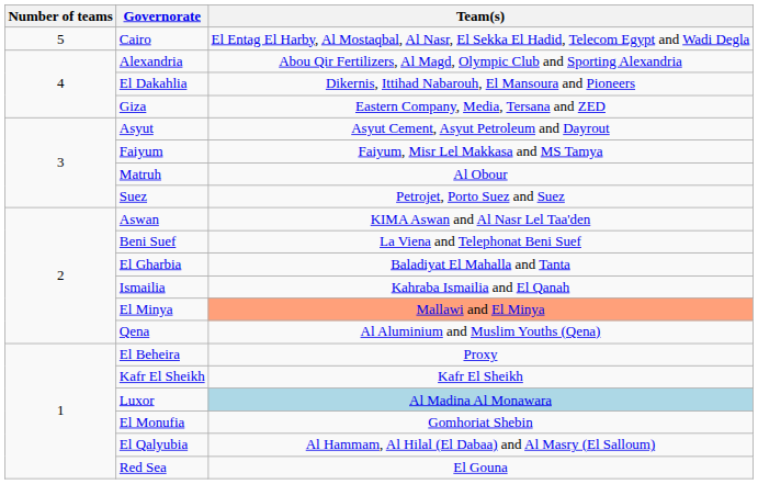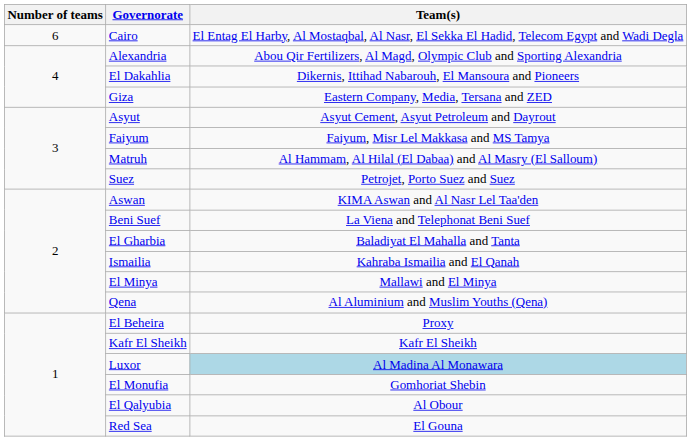 <table class="wikitable" style="text-align:center">
 <tr>
 <th>Number of teams</th>
 <th><a href='#'>Governorate</a></th>
 <th>Team(s)</th>
 </tr>
 <tr>
-<td>5</td>
+<td>6</td>
 <td align=left> <a href='#'>Cairo</a></td>
 <td><a href='#'>El Entag El Harby</a>, <a href='#'>Al Mostaqbal</a>, <a href='#'>Al Nasr</a>, <a href='#'>El Sekka El Hadid</a>, <a href='#'>Telecom Egypt</a> and <a href='#'>Wadi Degla</a></td>
 </tr>
 <tr>
 <td rowspan=3>4</td>
 <td align=left> <a href='#'>Alexandria</a></td>
 <td><a href='#'>Abou Qir Fertilizers</a>, <a href='#'>Al Magd</a>, <a href='#'>Olympic Club</a> and <a href='#'>Sporting Alexandria</a></td>
 </tr>
 <tr>
 <td align=left> <a href='#'>El Dakahlia</a></td>
 <td><a href='#'>Dikernis</a>, <a href='#'>Ittihad Nabarouh</a>, <a href='#'>El Mansoura</a> and <a href='#'>Pioneers</a></td>
 </tr>
 <tr>
 <td align=left> <a href='#'>Giza</a></td>
 <td><a href='#'>Eastern Company</a>, <a href='#'>Media</a>, <a href='#'>Tersana</a> and <a href='#'>ZED</a></td>
 </tr>
 <tr>
 <td rowspan=4>3</td>
 <td align=left> <a href='#'>Asyut</a></td>
 <td><a href='#'>Asyut Cement</a>, <a href='#'>Asyut Petroleum</a> and <a href='#'>Dayrout</a></td>
 </tr>
 <tr>
 <td align=left> <a href='#'>Faiyum</a></td>
 <td><a href='#'>Faiyum</a>, <a href='#'>Misr Lel Makkasa</a> and <a href='#'>MS Tamya</a></td>
 </tr>
 <tr>
 <td align=left> <a href='#'>Matruh</a></td>
-<td><a href='#'>Al Obour</a></td>
+<td><a href='#'>Al Hammam</a>, <a href='#'>Al Hilal (El Dabaa)</a> and <a href='#'>Al Masry (El Salloum)</a></td>
 </tr>
 <tr>
 <td align=left> <a href='#'>Suez</a></td>
 <td><a href='#'>Petrojet</a>, <a href='#'>Porto Suez</a> and <a href='#'>Suez</a></td>
 </tr>
 <tr>
 <td rowspan=6>2</td>
 <td align=left> <a href='#'>Aswan</a></td>
 <td><a href='#'>KIMA Aswan</a> and <a href='#'>Al Nasr Lel Taa'den</a></td>
 </tr>
 <tr>
 <td align=left> <a href='#'>Beni Suef</a></td>
 <td><a href='#'>La Viena</a> and <a href='#'>Telephonat Beni Suef</a></td>
 </tr>
 <tr>
 <td align=left> <a href='#'>El Gharbia</a></td>
 <td><a href='#'>Baladiyat El Mahalla</a> and <a href='#'>Tanta</a></td>
 </tr>
 <tr>
 <td align=left> <a href='#'>Ismailia</a></td>
 <td><a href='#'>Kahraba Ismailia</a> and <a href='#'>El Qanah</a></td>
 </tr>
 <tr>
 <td align=left> <a href='#'>El Minya</a></td>
-<td style="background: lightsalmon;"><a href='#'>Mallawi</a> and <a href='#'>El Minya</a></td>
+<td><a href='#'>Mallawi</a> and <a href='#'>El Minya</a></td>
 </tr>
 <tr>
 <td align=left> <a href='#'>Qena</a></td>
 <td><a href='#'>Al Aluminium</a> and <a href='#'>Muslim Youths (Qena)</a></td>
 </tr>
 <tr>
 <td rowspan=6>1</td>
 <td align=left> <a href='#'>El Beheira</a></td>
 <td><a href='#'>Proxy</a></td>
 </tr>
 <tr>
 <td align=left> <a href='#'>Kafr El Sheikh</a></td>
 <td><a href='#'>Kafr El Sheikh</a></td>
 </tr>
 <tr>
 <td align=left> <a href='#'>Luxor</a></td>
 <td style="background: lightblue;"><a href='#'>Al Madina Al Monawara</a></td>
 </tr>
 <tr>
 <td align=left> <a href='#'>El Monufia</a></td>
 <td><a href='#'>Gomhoriat Shebin</a></td>
 </tr>
 <tr>
 <td align=left> <a href='#'>El Qalyubia</a></td>
-<td><a href='#'>Al Hammam</a>, <a href='#'>Al Hilal (El Dabaa)</a> and <a href='#'>Al Masry (El Salloum)</a></td>
+<td><a href='#'>Al Obour</a></td>
 </tr>
 <tr>
 <td align=left> <a href='#'>Red Sea</a></td>
 <td><a href='#'>El Gouna</a></td>
 </tr>
 </table>
